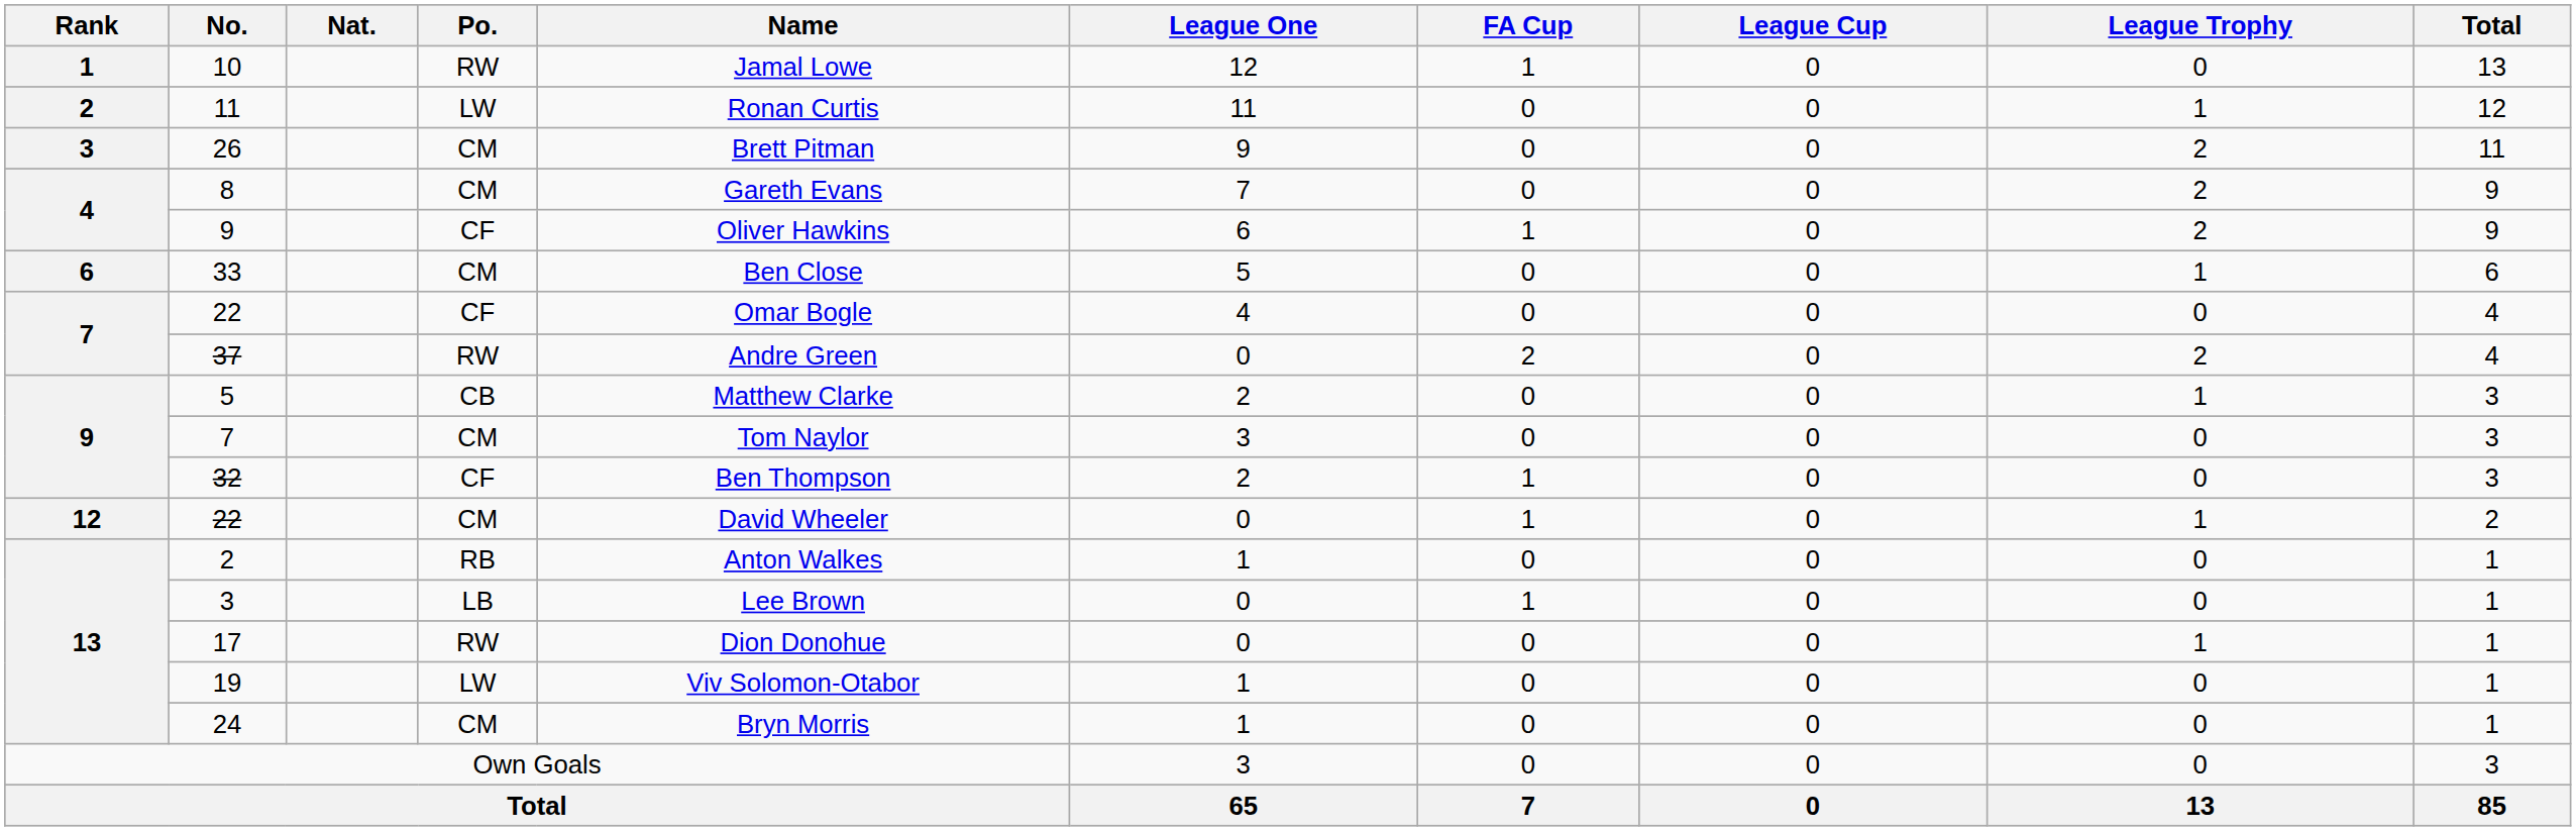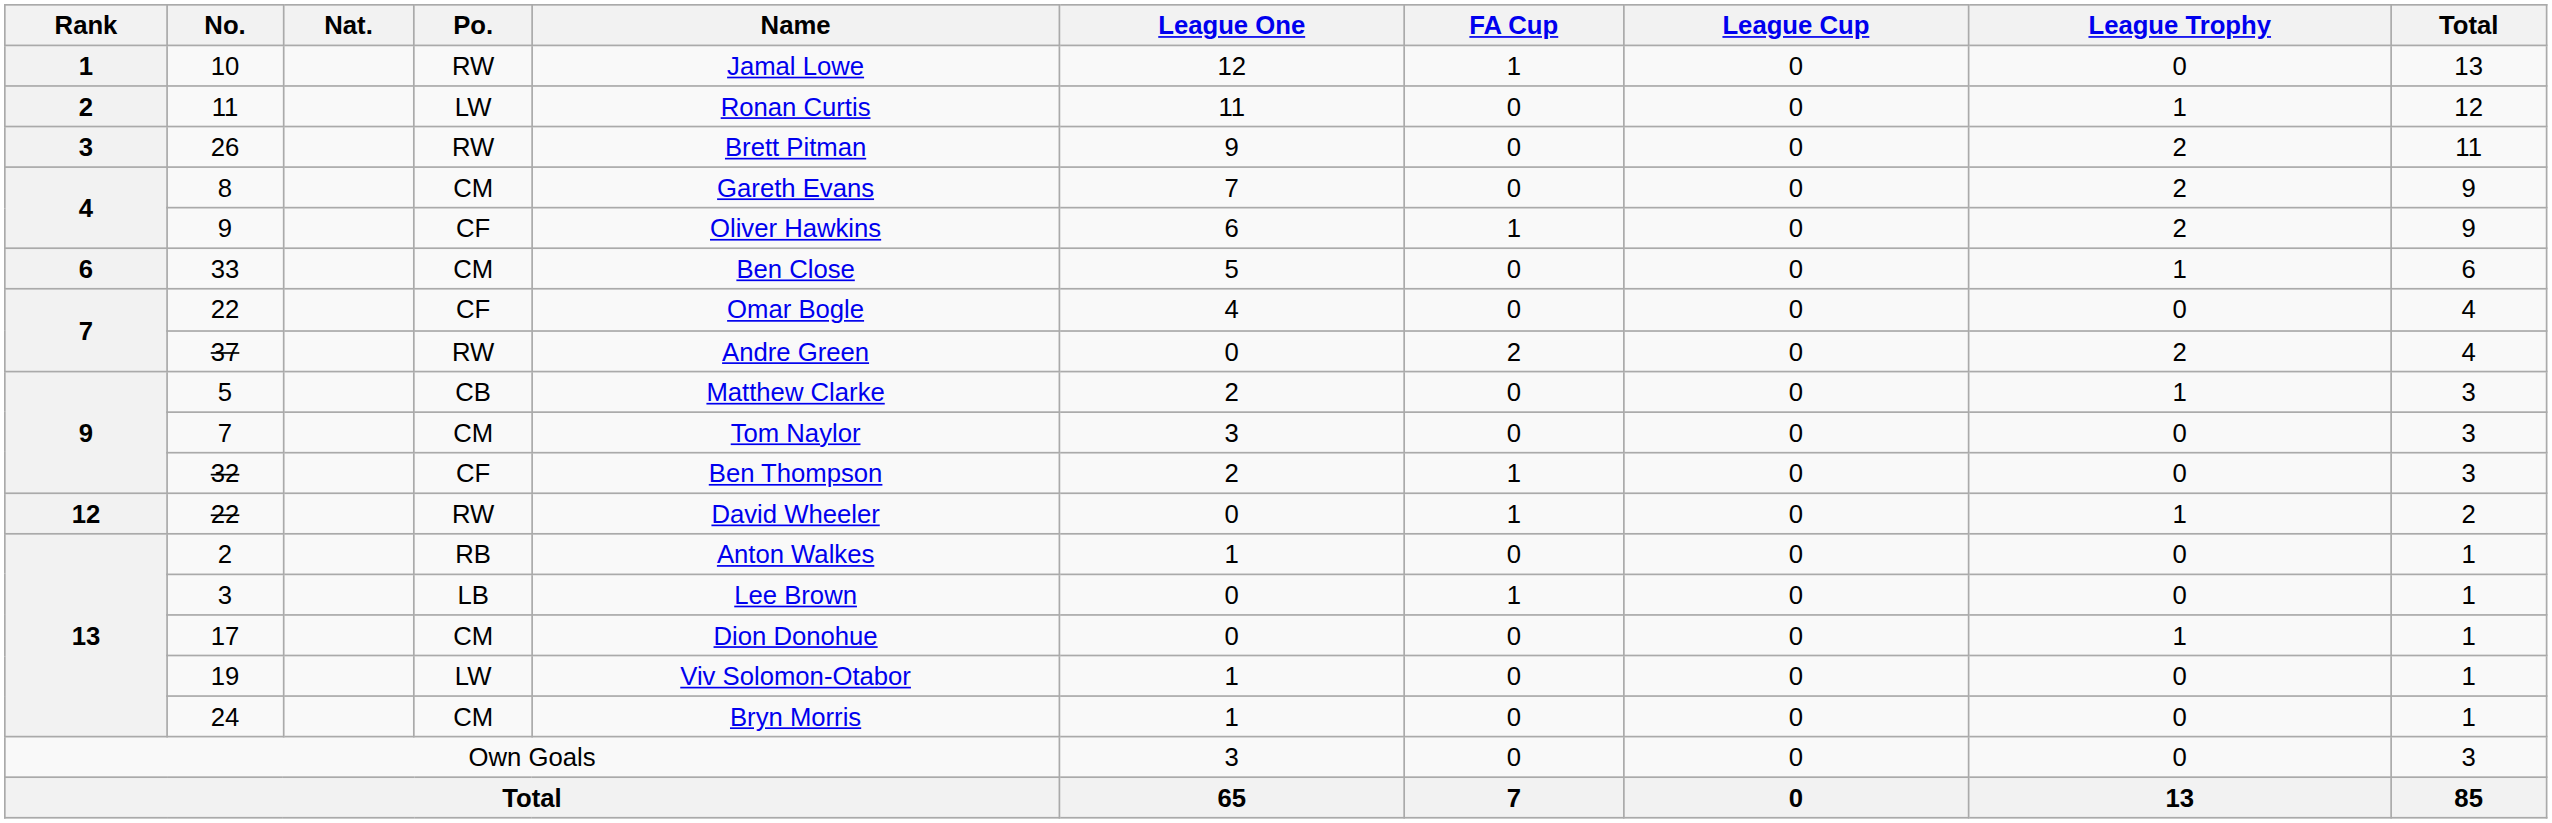 <table class="wikitable" style="text-align:center; font-size:95%; width:95%;">
 <tr>
 <th>Rank</th>
 <th>No.</th>
 <th>Nat.</th>
 <th>Po.</th>
 <th>Name</th>
 <th><a href='#'>League One</a></th>
 <th><a href='#'>FA Cup</a></th>
 <th><a href='#'>League Cup</a></th>
 <th><a href='#'>League Trophy</a></th>
 <th>Total</th>
 </tr>
 <tr>
 <th rowspan=1>1</th>
 <td>10</td>
 <td></td>
 <td>RW</td>
 <td><a href='#'>Jamal Lowe</a></td>
 <td>12</td>
 <td>1</td>
 <td>0</td>
 <td>0</td>
 <td>13</td>
 </tr>
 <tr>
 <th rowspan=1>2</th>
 <td>11</td>
 <td></td>
 <td>LW</td>
 <td><a href='#'>Ronan Curtis</a></td>
 <td>11</td>
 <td>0</td>
 <td>0</td>
 <td>1</td>
 <td>12</td>
 </tr>
 <tr>
 <th rowspan=1>3</th>
 <td>26</td>
 <td></td>
-<td>CM</td>
+<td>RW</td>
 <td><a href='#'>Brett Pitman</a></td>
 <td>9</td>
 <td>0</td>
 <td>0</td>
 <td>2</td>
 <td>11</td>
 </tr>
 <tr>
 <th rowspan=2>4</th>
 <td>8</td>
 <td></td>
 <td>CM</td>
 <td><a href='#'>Gareth Evans</a></td>
 <td>7</td>
 <td>0</td>
 <td>0</td>
 <td>2</td>
 <td>9</td>
 </tr>
 <tr>
 <td>9</td>
 <td></td>
 <td>CF</td>
 <td><a href='#'>Oliver Hawkins</a></td>
 <td>6</td>
 <td>1</td>
 <td>0</td>
 <td>2</td>
 <td>9</td>
 </tr>
 <tr>
 <th rowspan=1>6</th>
 <td>33</td>
 <td></td>
 <td>CM</td>
 <td><a href='#'>Ben Close</a></td>
 <td>5</td>
 <td>0</td>
 <td>0</td>
 <td>1</td>
 <td>6</td>
 </tr>
 <tr>
 <th rowspan=2>7</th>
 <td>22</td>
 <td></td>
 <td>CF</td>
 <td><a href='#'>Omar Bogle</a></td>
 <td>4</td>
 <td>0</td>
 <td>0</td>
 <td>0</td>
 <td>4</td>
 </tr>
 <tr>
 <td><s>37</s></td>
 <td></td>
 <td>RW</td>
 <td><a href='#'>Andre Green</a></td>
 <td>0</td>
 <td>2</td>
 <td>0</td>
 <td>2</td>
 <td>4</td>
 </tr>
 <tr>
 <th rowspan=3>9</th>
 <td>5</td>
 <td></td>
 <td>CB</td>
 <td><a href='#'>Matthew Clarke</a></td>
 <td>2</td>
 <td>0</td>
 <td>0</td>
 <td>1</td>
 <td>3</td>
 </tr>
 <tr>
 <td>7</td>
 <td></td>
 <td>CM</td>
 <td><a href='#'>Tom Naylor</a></td>
 <td>3</td>
 <td>0</td>
 <td>0</td>
 <td>0</td>
 <td>3</td>
 </tr>
 <tr>
 <td><s>32</s></td>
 <td></td>
 <td>CF</td>
 <td><a href='#'>Ben Thompson</a></td>
 <td>2</td>
 <td>1</td>
 <td>0</td>
 <td>0</td>
 <td>3</td>
 </tr>
 <tr>
 <th rowspan=1>12</th>
 <td><s>22</s></td>
 <td></td>
-<td>CM</td>
+<td>RW</td>
 <td><a href='#'>David Wheeler</a></td>
 <td>0</td>
 <td>1</td>
 <td>0</td>
 <td>1</td>
 <td>2</td>
 </tr>
 <tr>
 <th rowspan=5>13</th>
 <td>2</td>
 <td></td>
 <td>RB</td>
 <td><a href='#'>Anton Walkes</a></td>
 <td>1</td>
 <td>0</td>
 <td>0</td>
 <td>0</td>
 <td>1</td>
 </tr>
 <tr>
 <td>3</td>
 <td></td>
 <td>LB</td>
 <td><a href='#'>Lee Brown</a></td>
 <td>0</td>
 <td>1</td>
 <td>0</td>
 <td>0</td>
 <td>1</td>
 </tr>
 <tr>
 <td>17</td>
 <td></td>
-<td>RW</td>
+<td>CM</td>
 <td><a href='#'>Dion Donohue</a></td>
 <td>0</td>
 <td>0</td>
 <td>0</td>
 <td>1</td>
 <td>1</td>
 </tr>
 <tr>
 <td>19</td>
 <td></td>
 <td>LW</td>
 <td><a href='#'>Viv Solomon-Otabor</a></td>
 <td>1</td>
 <td>0</td>
 <td>0</td>
 <td>0</td>
 <td>1</td>
 </tr>
 <tr>
 <td>24</td>
 <td></td>
 <td>CM</td>
 <td><a href='#'>Bryn Morris</a></td>
 <td>1</td>
 <td>0</td>
 <td>0</td>
 <td>0</td>
 <td>1</td>
 </tr>
 <tr>
 <td colspan=5>Own Goals</td>
 <td>3</td>
 <td>0</td>
 <td>0</td>
 <td>0</td>
 <td>3</td>
 </tr>
 <tr>
 <th colspan=5>Total</th>
 <th>65</th>
 <th>7</th>
 <th>0</th>
 <th>13</th>
 <th>85</th>
 </tr>
 </table>
